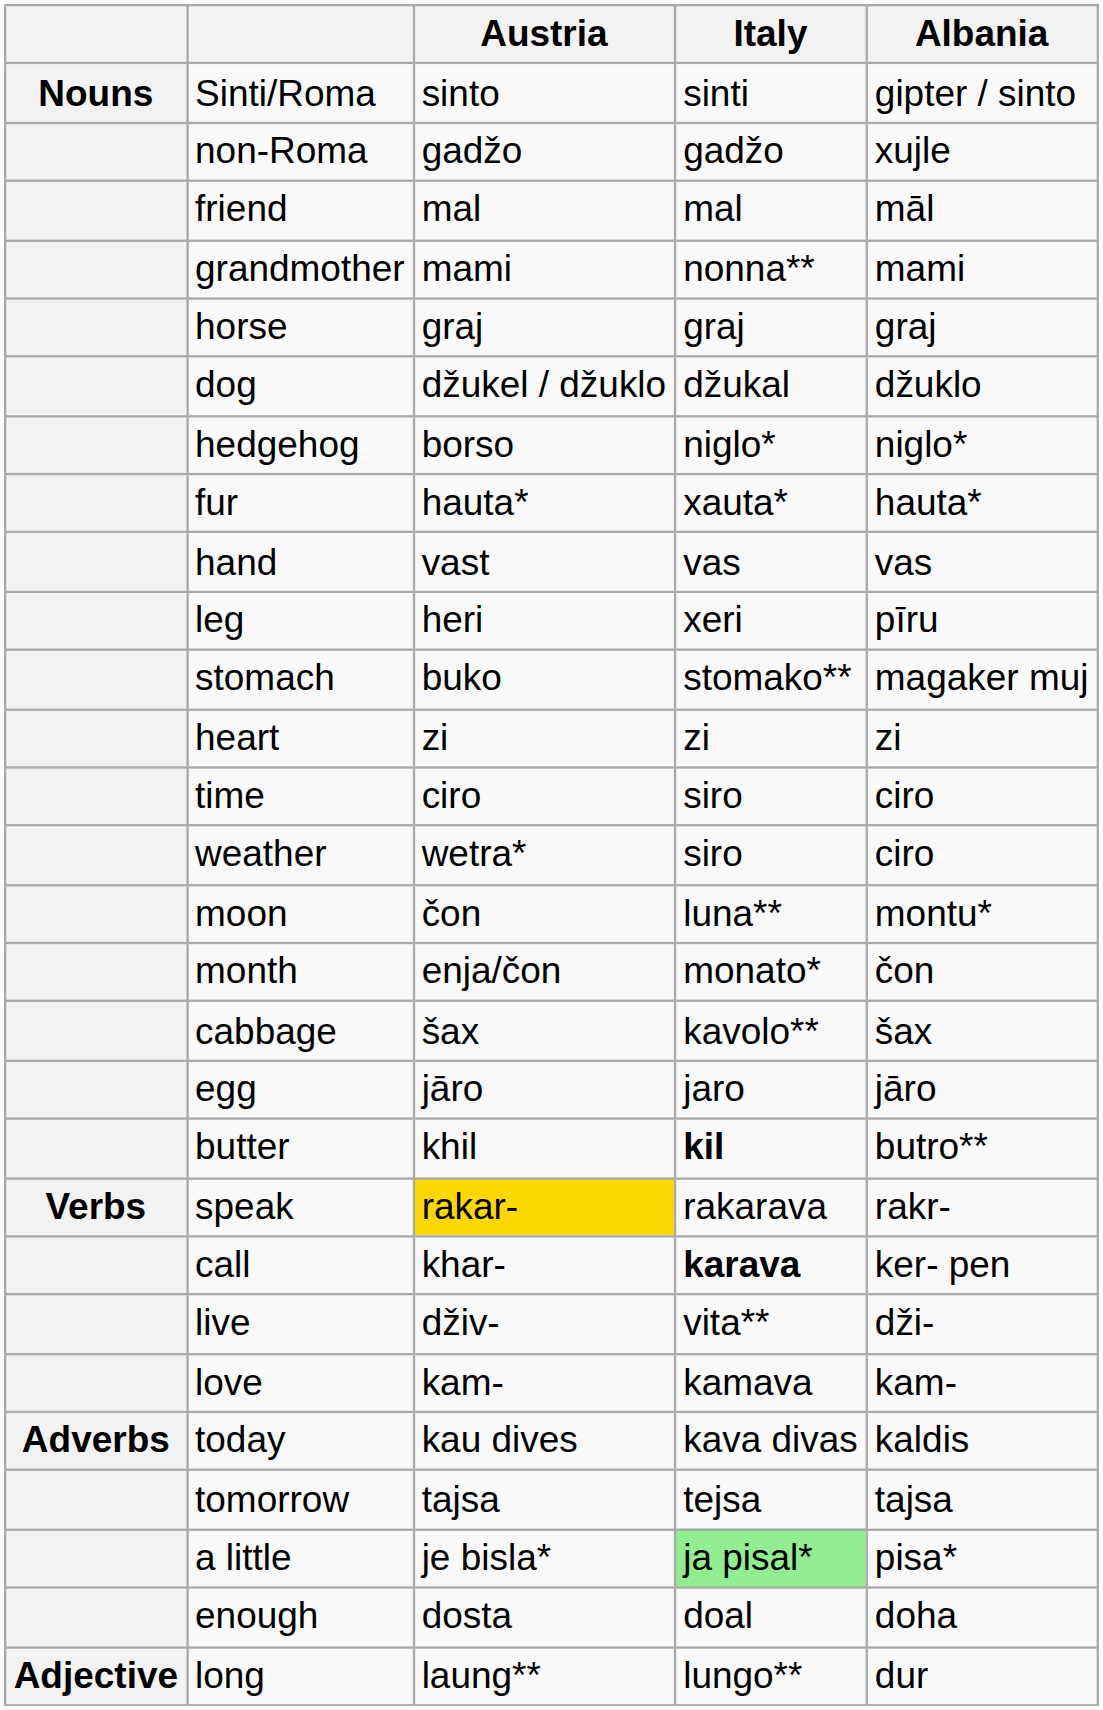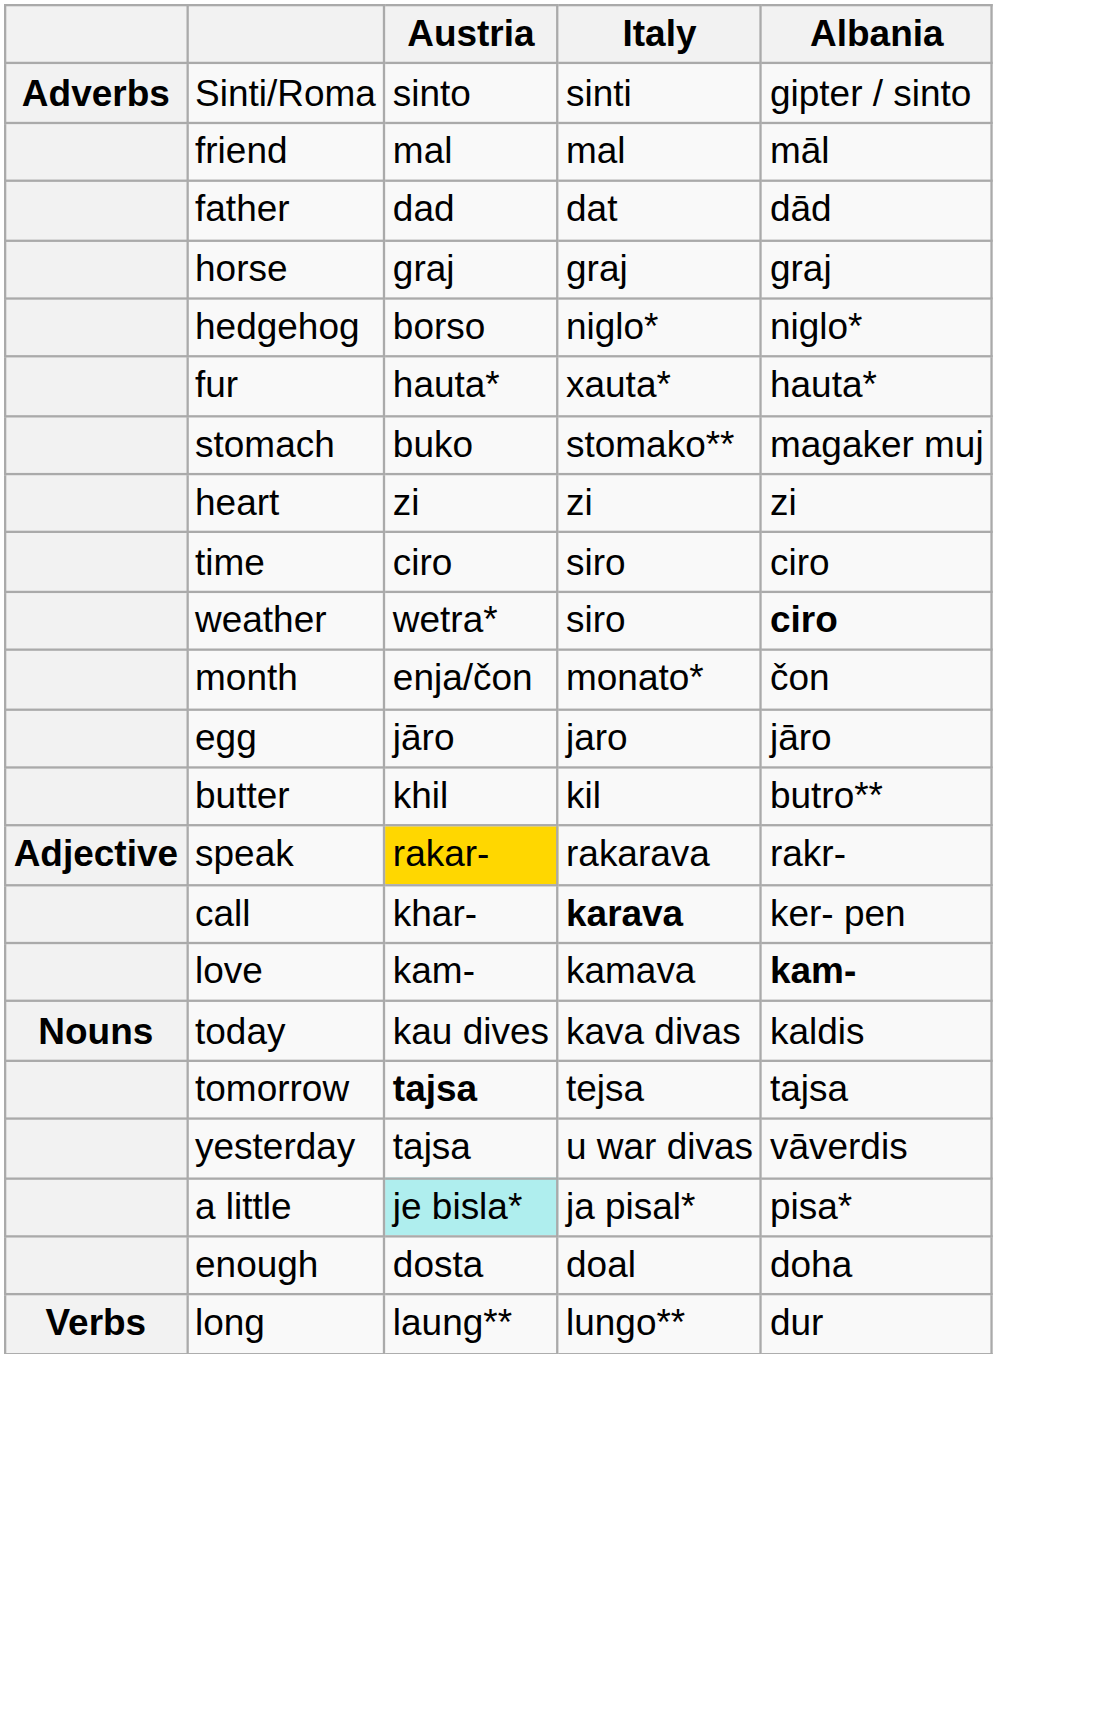 <table class="wikitable">
 <tr>
 <th></th>
 <th></th>
 <th>Austria</th>
 <th>Italy</th>
 <th>Albania</th>
 </tr>
 <tr>
-<th>Nouns</th>
+<th>Adverbs</th>
 <td>Sinti/Roma</td>
 <td>sinto</td>
 <td>sinti</td>
 <td>gipter / sinto</td>
-</tr>
-<tr>
-<th></th>
-<td>non-Roma</td>
-<td>gadžo</td>
-<td>gadžo</td>
-<td>xujle</td>
 </tr>
 <tr>
 <th></th>
 <td>friend</td>
 <td>mal</td>
 <td>mal</td>
 <td>māl</td>
 </tr>
 <tr>
 <th></th>
-<td>grandmother</td>
-<td>mami</td>
-<td>nonna**</td>
-<td>mami</td>
+<td>father</td>
+<td>dad</td>
+<td>dat</td>
+<td>dād</td>
 </tr>
 <tr>
 <th></th>
 <td>horse</td>
 <td>graj</td>
 <td>graj</td>
 <td>graj</td>
-</tr>
-<tr>
-<th></th>
-<td>dog</td>
-<td>džukel / džuklo</td>
-<td>džukal</td>
-<td>džuklo</td>
 </tr>
 <tr>
 <th></th>
 <td>hedgehog</td>
 <td>borso</td>
 <td>niglo*</td>
 <td>niglo*</td>
 </tr>
 <tr>
 <th></th>
 <td>fur</td>
 <td>hauta*</td>
 <td>xauta*</td>
 <td>hauta*</td>
-</tr>
-<tr>
-<th></th>
-<td>hand</td>
-<td>vast</td>
-<td>vas</td>
-<td>vas</td>
-</tr>
-<tr>
-<th></th>
-<td>leg</td>
-<td>heri</td>
-<td>xeri</td>
-<td>pīru</td>
 </tr>
 <tr>
 <th></th>
 <td>stomach</td>
 <td>buko</td>
 <td>stomako**</td>
 <td>magaker muj</td>
 </tr>
 <tr>
 <th></th>
 <td>heart</td>
 <td>zi</td>
 <td>zi</td>
 <td>zi</td>
 </tr>
 <tr>
 <th></th>
 <td>time</td>
 <td>ciro</td>
 <td>siro</td>
 <td>ciro</td>
 </tr>
 <tr>
 <th></th>
 <td>weather</td>
 <td>wetra*</td>
 <td>siro</td>
-<td>ciro</td>
-</tr>
-<tr>
-<th></th>
-<td>moon</td>
-<td>čon</td>
-<td>luna**</td>
-<td>montu*</td>
+<td><strong>ciro</strong></td>
 </tr>
 <tr>
 <th></th>
 <td>month</td>
 <td>enja/čon</td>
 <td>monato*</td>
 <td>čon</td>
-</tr>
-<tr>
-<th></th>
-<td>cabbage</td>
-<td>šax</td>
-<td>kavolo**</td>
-<td>šax</td>
 </tr>
 <tr>
 <th></th>
 <td>egg</td>
 <td>jāro</td>
 <td>jaro</td>
 <td>jāro</td>
 </tr>
 <tr>
 <th></th>
 <td>butter</td>
 <td>khil</td>
-<td><strong>kil</strong></td>
+<td>kil</td>
 <td>butro**</td>
 </tr>
 <tr>
-<th>Verbs</th>
+<th>Adjective</th>
 <td>speak</td>
 <td style="background: gold;">rakar-</td>
 <td>rakarava</td>
 <td>rakr-</td>
 </tr>
 <tr>
 <th></th>
 <td>call</td>
 <td>khar-</td>
 <td><strong>karava</strong></td>
 <td>ker- pen</td>
 </tr>
 <tr>
 <th></th>
-<td>live</td>
-<td>dživ-</td>
-<td>vita**</td>
-<td>dži-</td>
-</tr>
-<tr>
-<th></th>
 <td>love</td>
 <td>kam-</td>
 <td>kamava</td>
-<td>kam-</td>
+<td><strong>kam-</strong></td>
 </tr>
 <tr>
-<th>Adverbs</th>
+<th>Nouns</th>
 <td>today</td>
 <td>kau dives</td>
 <td>kava divas</td>
 <td>kaldis</td>
 </tr>
 <tr>
 <th></th>
 <td>tomorrow</td>
-<td>tajsa</td>
+<td><strong>tajsa</strong></td>
 <td>tejsa</td>
 <td>tajsa</td>
 </tr>
 <tr>
 <th></th>
+<td>yesterday</td>
+<td>tajsa</td>
+<td>u war divas</td>
+<td>vāverdis</td>
+</tr>
+<tr>
+<th></th>
 <td>a little</td>
-<td>je bisla*</td>
-<td style="background: lightgreen;">ja pisal*</td>
+<td style="background: paleturquoise;">je bisla*</td>
+<td>ja pisal*</td>
 <td>pisa*</td>
 </tr>
 <tr>
 <th></th>
 <td>enough</td>
 <td>dosta</td>
 <td>doal</td>
 <td>doha</td>
 </tr>
 <tr>
-<th>Adjective</th>
+<th>Verbs</th>
 <td>long</td>
 <td>laung**</td>
 <td>lungo**</td>
 <td>dur</td>
 </tr>
 </table>
